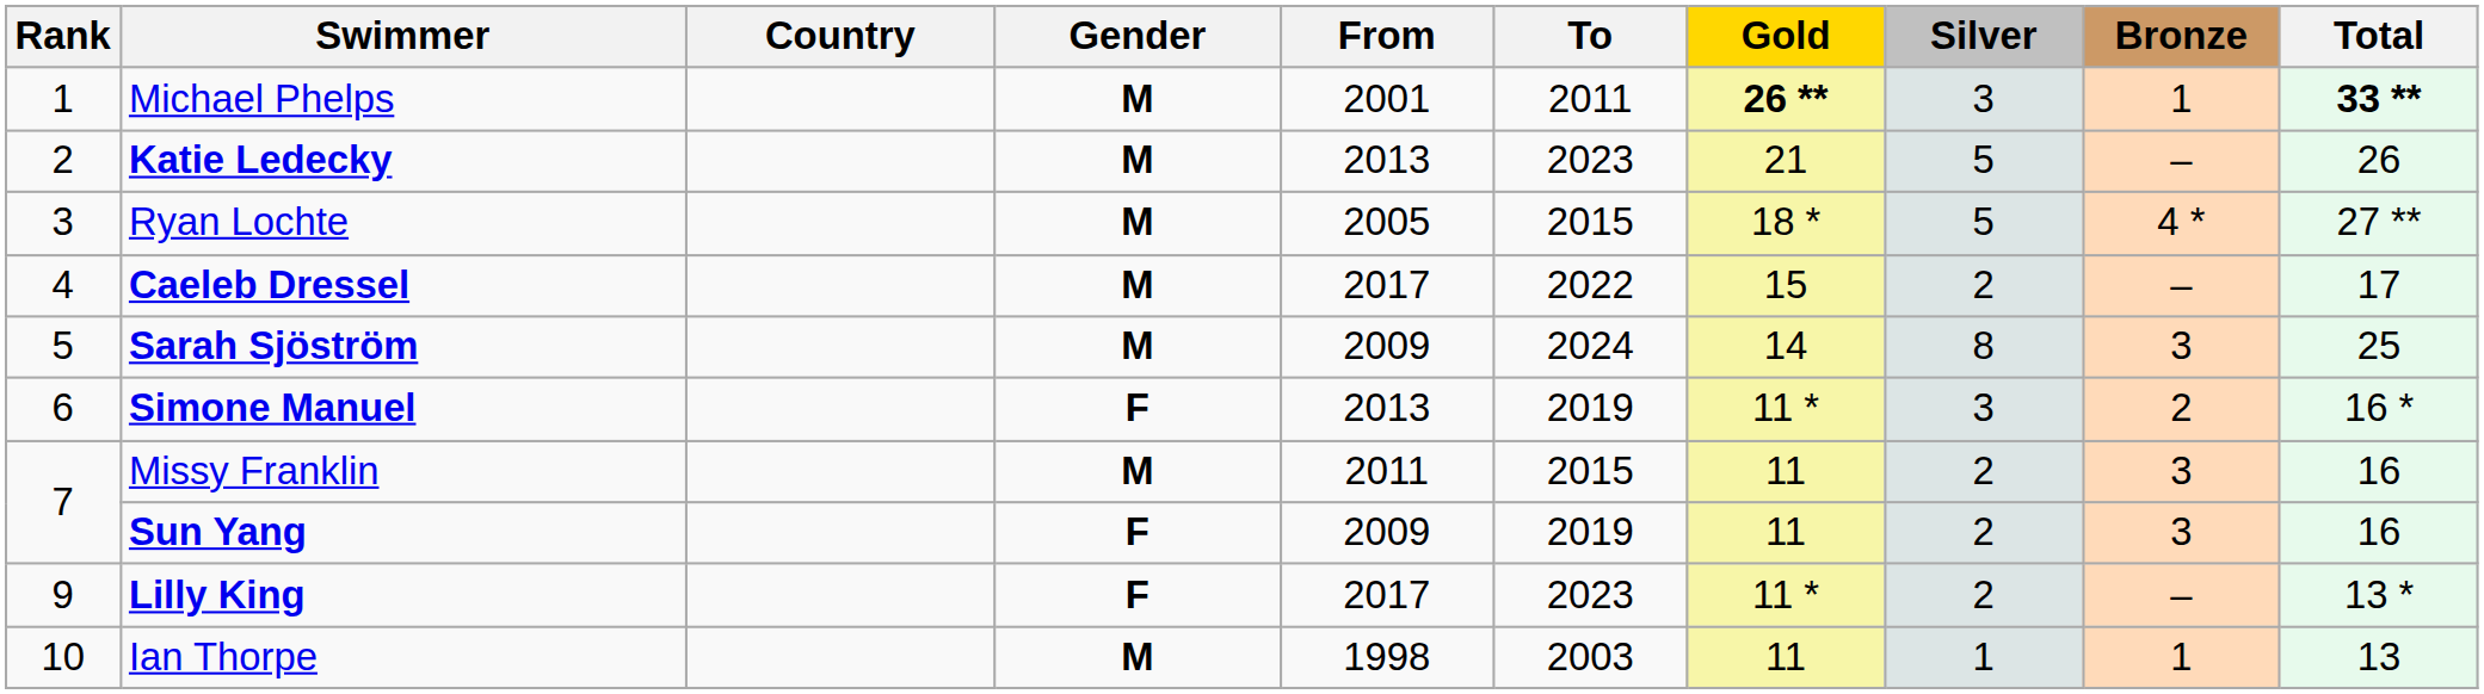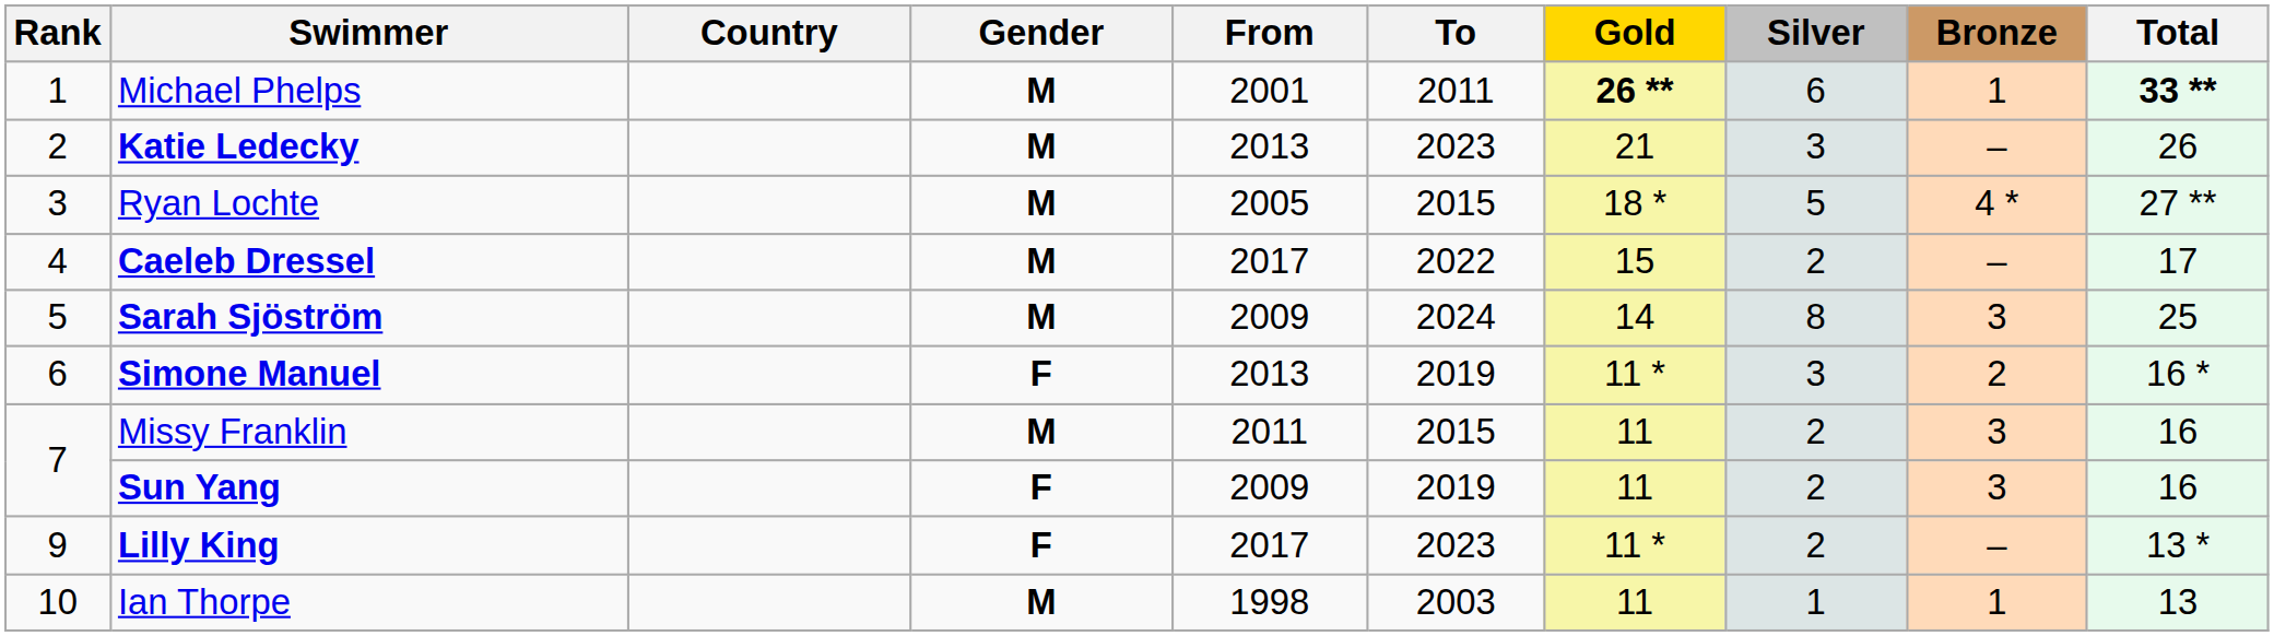 <table class="wikitable plainrowheaders" width=80% style="text-align:center;">
 <tr style="background-color:#EDEDED;">
 <th class="hintergrundfarbe5" style="width:1em">Rank</th>
 <th class="hintergrundfarbe5">Swimmer</th>
 <th class="hintergrundfarbe5">Country</th>
 <th class="hintergrundfarbe5">Gender</th>
 <th class="hintergrundfarbe5">From</th>
 <th class="hintergrundfarbe5">To</th>
 <th style="background:    gold; width:8%">Gold</th>
 <th style="background:  silver; width:8%">Silver</th>
 <th style="background: #CC9966; width:8%">Bronze</th>
 <th class="hintergrundfarbe5" style="width:8%">Total</th>
 </tr>
 <tr>
 <td>1</td>
 <td align="left"><a href='#'>Michael Phelps</a></td>
 <td align="left"></td>
 <td><strong>M</strong></td>
 <td>2001</td>
 <td>2011</td>
 <td bgcolor="#F7F6A8"><strong> 26 **</strong></td>
-<td bgcolor="#DCE5E5">3</td>
+<td bgcolor="#DCE5E5">6</td>
 <td bgcolor="#FFDAB9">1</td>
 <td bgcolor="#E7FAEC"><strong> 33 **</strong></td>
 </tr>
 <tr align="center">
 <td>2</td>
 <td align="left"><strong><a href='#'>Katie Ledecky</a></strong></td>
 <td align="left"></td>
 <td><strong>M</strong></td>
 <td>2013</td>
 <td>2023</td>
 <td bgcolor="#F7F6A8">21</td>
-<td bgcolor="#DCE5E5">5</td>
+<td bgcolor="#DCE5E5">3</td>
 <td bgcolor="#FFDAB9">–</td>
 <td bgcolor="#E7FAEC">26</td>
 </tr>
 <tr align="center">
 <td>3</td>
 <td align="left"><a href='#'>Ryan Lochte</a></td>
 <td align="left"></td>
 <td><strong>M</strong></td>
 <td>2005</td>
 <td>2015</td>
 <td bgcolor="#F7F6A8"> 18 *</td>
 <td bgcolor="#DCE5E5">5</td>
 <td bgcolor="#FFDAB9"> 4 *</td>
 <td bgcolor="#E7FAEC"> 27 **</td>
 </tr>
 <tr align="center">
 <td>4</td>
 <td align="left"><strong><a href='#'>Caeleb Dressel</a></strong></td>
 <td align="left"></td>
 <td><strong>M</strong></td>
 <td>2017</td>
 <td>2022</td>
 <td bgcolor="#F7F6A8">15</td>
 <td bgcolor="#DCE5E5">2</td>
 <td bgcolor="#FFDAB9">–</td>
 <td bgcolor="#E7FAEC">17</td>
 </tr>
 <tr align="center">
 <td>5</td>
 <td align="left"><strong><a href='#'>Sarah Sjöström</a></strong></td>
 <td align="left"></td>
 <td><strong>M</strong></td>
 <td>2009</td>
 <td>2024</td>
 <td bgcolor="#F7F6A8">14</td>
 <td bgcolor="#DCE5E5">8</td>
 <td bgcolor="#FFDAB9">3</td>
 <td bgcolor="#E7FAEC">25</td>
 </tr>
 <tr align="center">
 <td>6</td>
 <td align="left"><strong><a href='#'>Simone Manuel</a></strong></td>
 <td align="left"></td>
 <td><strong>F</strong></td>
 <td>2013</td>
 <td>2019</td>
 <td bgcolor="#F7F6A8"> 11 *</td>
 <td bgcolor="#DCE5E5">3</td>
 <td bgcolor="#FFDAB9">2</td>
 <td bgcolor="#E7FAEC"> 16 *</td>
 </tr>
 <tr align="center">
 <td rowspan="2">7</td>
 <td align="left"><a href='#'>Missy Franklin</a></td>
 <td align="left"></td>
 <td><strong>M</strong></td>
 <td>2011</td>
 <td>2015</td>
 <td bgcolor="#F7F6A8">11</td>
 <td bgcolor="#DCE5E5">2</td>
 <td bgcolor="#FFDAB9">3</td>
 <td bgcolor="#E7FAEC">16</td>
 </tr>
 <tr align="center">
 <td align="left"><strong><a href='#'>Sun Yang</a></strong></td>
 <td align="left"></td>
 <td><strong>F</strong></td>
 <td>2009</td>
 <td>2019</td>
 <td bgcolor="#F7F6A8">11</td>
 <td bgcolor="#DCE5E5">2</td>
 <td bgcolor="#FFDAB9">3</td>
 <td bgcolor="#E7FAEC">16</td>
 </tr>
 <tr align="center">
 <td>9</td>
 <td align="left"><strong><a href='#'>Lilly King</a></strong></td>
 <td align="left"></td>
 <td><strong>F</strong></td>
 <td>2017</td>
 <td>2023</td>
 <td bgcolor="#F7F6A8"> 11 *</td>
 <td bgcolor="#DCE5E5">2</td>
 <td bgcolor="#FFDAB9">–</td>
 <td bgcolor="#E7FAEC"> 13 *</td>
 </tr>
 <tr align="center">
 <td>10</td>
 <td align="left"><a href='#'>Ian Thorpe</a></td>
 <td align="left"></td>
 <td><strong>M</strong></td>
 <td>1998</td>
 <td>2003</td>
 <td bgcolor="#F7F6A8">11</td>
 <td bgcolor="#DCE5E5">1</td>
 <td bgcolor="#FFDAB9">1</td>
 <td bgcolor="#E7FAEC">13</td>
 </tr>
 </table>
